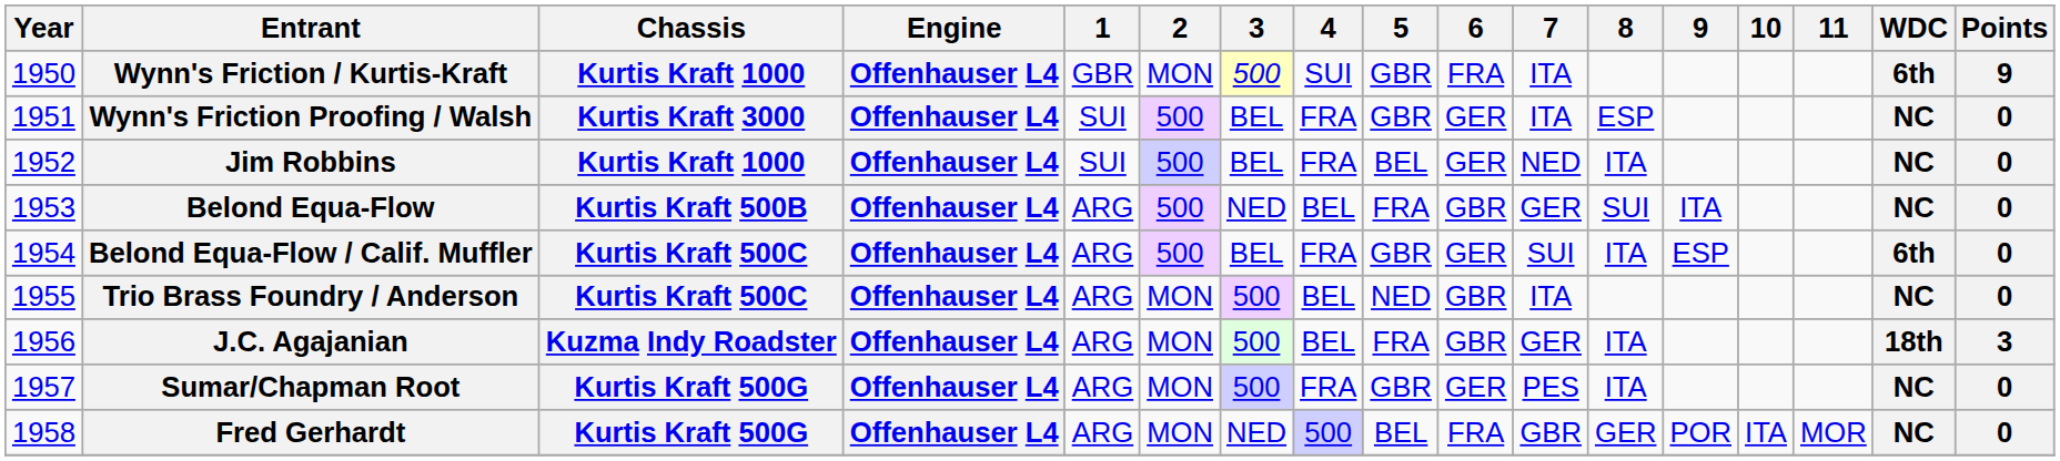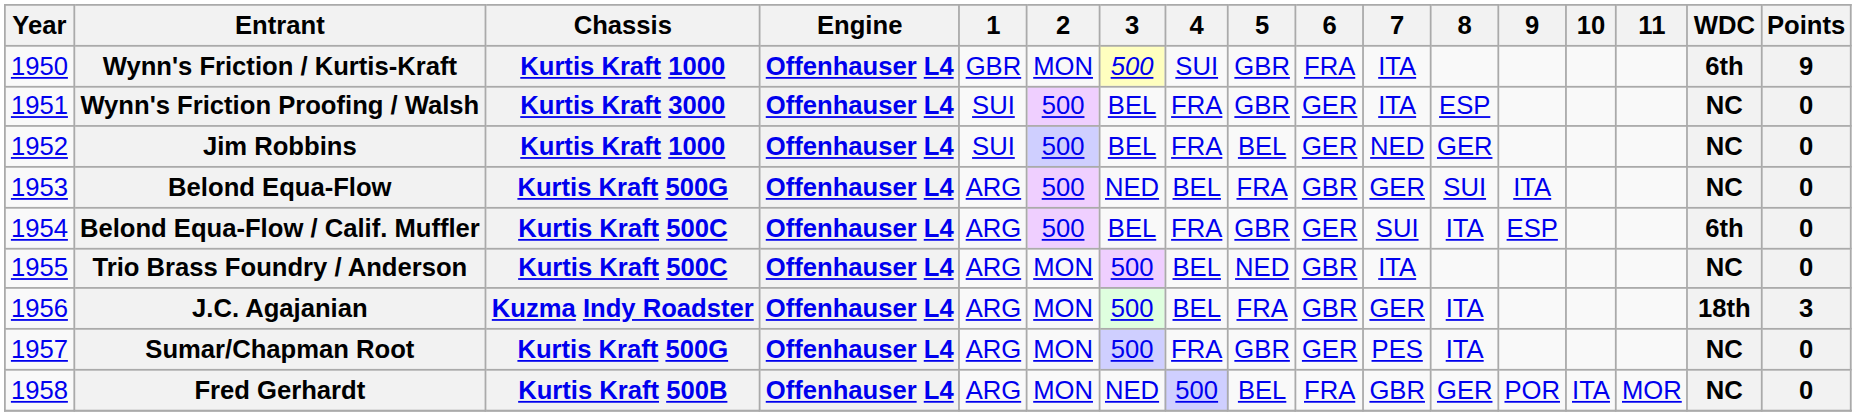 <table class="wikitable" style="text-align:center; font-size:90%">
 <tr>
 <th>Year</th>
 <th>Entrant</th>
 <th>Chassis</th>
 <th>Engine</th>
 <th>1</th>
 <th>2</th>
 <th>3</th>
 <th>4</th>
 <th>5</th>
 <th>6</th>
 <th>7</th>
 <th>8</th>
 <th>9</th>
 <th>10</th>
 <th>11</th>
 <th>WDC</th>
 <th>Points</th>
 </tr>
 <tr>
 <td><a href='#'>1950</a></td>
 <th>Wynn's Friction / Kurtis-Kraft</th>
 <th><a href='#'>Kurtis Kraft</a> <a href='#'>1000</a></th>
 <th><a href='#'>Offenhauser</a> <a href='#'>L4</a></th>
 <td><a href='#'>GBR</a></td>
 <td><a href='#'>MON</a></td>
 <td style="background:#FFFFBF;"><em><a href='#'>500</a></em><br></td>
 <td><a href='#'>SUI</a></td>
 <td><a href='#'>GBR</a></td>
 <td><a href='#'>FRA</a></td>
 <td><a href='#'>ITA</a></td>
 <td></td>
 <td></td>
 <td></td>
 <td></td>
 <th>6th</th>
 <th>9</th>
 </tr>
 <tr>
 <td><a href='#'>1951</a></td>
 <th>Wynn's Friction Proofing / Walsh</th>
 <th><a href='#'>Kurtis Kraft</a> <a href='#'>3000</a></th>
 <th><a href='#'>Offenhauser</a> <a href='#'>L4</a></th>
 <td><a href='#'>SUI</a></td>
 <td style="background:#EFCFFF;"><a href='#'>500</a><br></td>
 <td><a href='#'>BEL</a></td>
 <td><a href='#'>FRA</a></td>
 <td><a href='#'>GBR</a></td>
 <td><a href='#'>GER</a></td>
 <td><a href='#'>ITA</a></td>
 <td><a href='#'>ESP</a></td>
 <td></td>
 <td></td>
 <td></td>
 <th>NC</th>
 <th>0</th>
 </tr>
 <tr>
 <td><a href='#'>1952</a></td>
 <th>Jim Robbins</th>
 <th><a href='#'>Kurtis Kraft</a> <a href='#'>1000</a></th>
 <th><a href='#'>Offenhauser</a> <a href='#'>L4</a></th>
 <td><a href='#'>SUI</a></td>
 <td style="background:#CFCFFF;"><a href='#'>500</a><br></td>
 <td><a href='#'>BEL</a></td>
 <td><a href='#'>FRA</a></td>
 <td><a href='#'>BEL</a></td>
 <td><a href='#'>GER</a></td>
 <td><a href='#'>NED</a></td>
-<td><a href='#'>ITA</a></td>
+<td><a href='#'>GER</a></td>
 <td></td>
 <td></td>
 <td></td>
 <th>NC</th>
 <th>0</th>
 </tr>
 <tr>
 <td><a href='#'>1953</a></td>
 <th>Belond Equa-Flow</th>
-<th><a href='#'>Kurtis Kraft</a> <a href='#'>500B</a></th>
+<th><a href='#'>Kurtis Kraft</a> <a href='#'>500G</a></th>
 <th><a href='#'>Offenhauser</a> <a href='#'>L4</a></th>
 <td><a href='#'>ARG</a></td>
 <td style="background:#EFCFFF;"><a href='#'>500</a><br></td>
 <td><a href='#'>NED</a></td>
 <td><a href='#'>BEL</a></td>
 <td><a href='#'>FRA</a></td>
 <td><a href='#'>GBR</a></td>
 <td><a href='#'>GER</a></td>
 <td><a href='#'>SUI</a></td>
 <td><a href='#'>ITA</a></td>
 <td></td>
 <td></td>
 <th>NC</th>
 <th>0</th>
 </tr>
 <tr>
 <td><a href='#'>1954</a></td>
 <th>Belond Equa-Flow / Calif. Muffler</th>
 <th><a href='#'>Kurtis Kraft</a> <a href='#'>500C</a></th>
 <th><a href='#'>Offenhauser</a> <a href='#'>L4</a></th>
 <td><a href='#'>ARG</a></td>
 <td style="background:#EFCFFF;"><a href='#'>500</a><br></td>
 <td><a href='#'>BEL</a></td>
 <td><a href='#'>FRA</a></td>
 <td><a href='#'>GBR</a></td>
 <td><a href='#'>GER</a></td>
 <td><a href='#'>SUI</a></td>
 <td><a href='#'>ITA</a></td>
 <td><a href='#'>ESP</a></td>
 <td></td>
 <td></td>
 <th>6th</th>
 <th>0</th>
 </tr>
 <tr>
 <td><a href='#'>1955</a></td>
 <th>Trio Brass Foundry / Anderson</th>
 <th><a href='#'>Kurtis Kraft</a> <a href='#'>500C</a></th>
 <th><a href='#'>Offenhauser</a> <a href='#'>L4</a></th>
 <td><a href='#'>ARG</a></td>
 <td><a href='#'>MON</a></td>
 <td style="background:#EFCFFF;"><a href='#'>500</a><br></td>
 <td><a href='#'>BEL</a></td>
 <td><a href='#'>NED</a></td>
 <td><a href='#'>GBR</a></td>
 <td><a href='#'>ITA</a></td>
 <td></td>
 <td></td>
 <td></td>
 <td></td>
 <th>NC</th>
 <th>0</th>
 </tr>
 <tr>
 <td><a href='#'>1956</a></td>
 <th>J.C. Agajanian</th>
 <th><a href='#'>Kuzma</a> <a href='#'>Indy Roadster</a></th>
 <th><a href='#'>Offenhauser</a> <a href='#'>L4</a></th>
 <td><a href='#'>ARG</a></td>
 <td><a href='#'>MON</a></td>
 <td style="background:#DFFFDF;"><a href='#'>500</a><br></td>
 <td><a href='#'>BEL</a></td>
 <td><a href='#'>FRA</a></td>
 <td><a href='#'>GBR</a></td>
 <td><a href='#'>GER</a></td>
 <td><a href='#'>ITA</a></td>
 <td></td>
 <td></td>
 <td></td>
 <th>18th</th>
 <th>3</th>
 </tr>
 <tr>
 <td><a href='#'>1957</a></td>
 <th>Sumar/Chapman Root</th>
 <th><a href='#'>Kurtis Kraft</a> <a href='#'>500G</a></th>
 <th><a href='#'>Offenhauser</a> <a href='#'>L4</a></th>
 <td><a href='#'>ARG</a></td>
 <td><a href='#'>MON</a></td>
 <td style="background:#CFCFFF;"><a href='#'>500</a><br></td>
 <td><a href='#'>FRA</a></td>
 <td><a href='#'>GBR</a></td>
 <td><a href='#'>GER</a></td>
 <td><a href='#'>PES</a></td>
 <td><a href='#'>ITA</a></td>
 <td></td>
 <td></td>
 <td></td>
 <th>NC</th>
 <th>0</th>
 </tr>
 <tr>
 <td><a href='#'>1958</a></td>
 <th>Fred Gerhardt</th>
-<th><a href='#'>Kurtis Kraft</a> <a href='#'>500G</a></th>
+<th><a href='#'>Kurtis Kraft</a> <a href='#'>500B</a></th>
 <th><a href='#'>Offenhauser</a> <a href='#'>L4</a></th>
 <td><a href='#'>ARG</a></td>
 <td><a href='#'>MON</a></td>
 <td><a href='#'>NED</a></td>
 <td style="background:#CFCFFF;"><a href='#'>500</a><br></td>
 <td><a href='#'>BEL</a></td>
 <td><a href='#'>FRA</a></td>
 <td><a href='#'>GBR</a></td>
 <td><a href='#'>GER</a></td>
 <td><a href='#'>POR</a></td>
 <td><a href='#'>ITA</a></td>
 <td><a href='#'>MOR</a></td>
 <th>NC</th>
 <th>0</th>
 </tr>
 <tr>
 </tr>
 </table>
